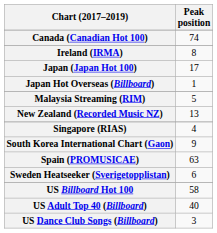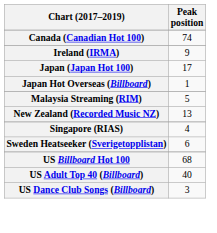 <table class="wikitable sortable plainrowheaders" style="text-align:center">
 <tr>
 <th scope="col">Chart (2017–2019)</th>
 <th scope="col">Peak<br>position</th>
 </tr>
 <tr>
 </tr>
 <tr>
 </tr>
 <tr>
 </tr>
 <tr>
 <th scope="row">Canada (<a href='#'>Canadian Hot 100</a>)</th>
 <td>74</td>
 </tr>
 <tr>
 </tr>
 <tr>
 </tr>
 <tr>
 </tr>
 <tr>
 </tr>
 <tr>
 <th scope="row">Ireland (<a href='#'>IRMA</a>)</th>
-<td>8</td>
+<td>9</td>
 </tr>
 <tr>
 <th scope="row">Japan (<a href='#'>Japan Hot 100</a>)</th>
 <td>17</td>
 </tr>
 <tr>
 <th scope="row">Japan Hot Overseas (<em><a href='#'>Billboard</a></em>)</th>
 <td>1</td>
 </tr>
 <tr>
 </tr>
 <tr>
 <th scope="row">Malaysia Streaming (<a href='#'>RIM</a>)</th>
 <td>5</td>
 </tr>
 <tr>
 <th scope="row">New Zealand (<a href='#'>Recorded Music NZ</a>)</th>
 <td>13</td>
 </tr>
 <tr>
 </tr>
 <tr>
 </tr>
 <tr>
 <th scope="row">Singapore (RIAS)</th>
 <td>4</td>
 </tr>
 <tr>
-<th scope="row">South Korea International Chart (<a href='#'>Gaon</a>)</th>
-<td>9</td>
-</tr>
-<tr>
-<th scope="row">Spain (<a href='#'>PROMUSICAE</a>)</th>
-<td>63</td>
-</tr>
-<tr>
 <th scope="row">Sweden Heatseeker (<a href='#'>Sverigetopplistan</a>)</th>
 <td>6</td>
 </tr>
 <tr>
 </tr>
 <tr>
 </tr>
 <tr>
 <th scope="row">US <a href='#'><em>Billboard</em> Hot 100</a></th>
-<td>58</td>
+<td>68</td>
 </tr>
 <tr>
 <th scope="row">US <a href='#'>Adult Top 40</a> (<em><a href='#'>Billboard</a></em>)</th>
 <td>40</td>
 </tr>
 <tr>
 <th scope="row">US <a href='#'>Dance Club Songs</a> (<em><a href='#'>Billboard</a></em>)</th>
 <td>3</td>
 </tr>
 </table>
